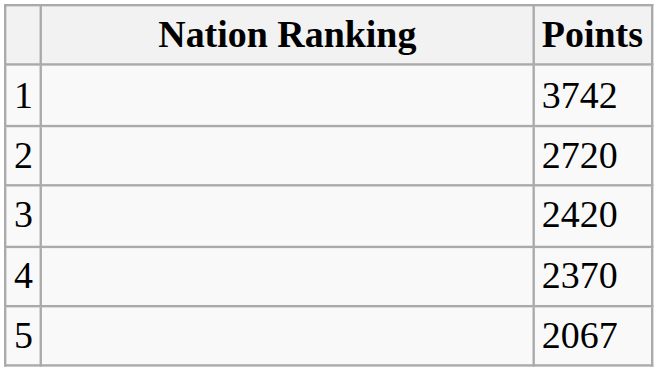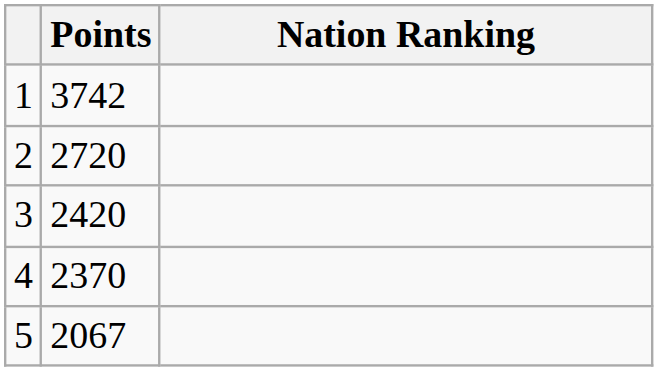 <table class="wikitable col3right">
 <tr>
 <th></th>
+<th style="width:20px;">Points</th>
 <th style="width:200px; white-space:nowrap;">Nation Ranking</th>
-<th style="width:20px;">Points</th>
 </tr>
 <tr>
 <td>1</td>
+<td>3742</td>
 <td></td>
-<td>3742</td>
 </tr>
 <tr>
 <td>2</td>
+<td>2720</td>
 <td></td>
-<td>2720</td>
 </tr>
 <tr>
 <td>3</td>
+<td>2420</td>
 <td></td>
-<td>2420</td>
 </tr>
 <tr>
 <td>4</td>
+<td>2370</td>
 <td></td>
-<td>2370</td>
 </tr>
 <tr>
 <td>5</td>
+<td>2067</td>
 <td></td>
-<td>2067</td>
 </tr>
 </table>
